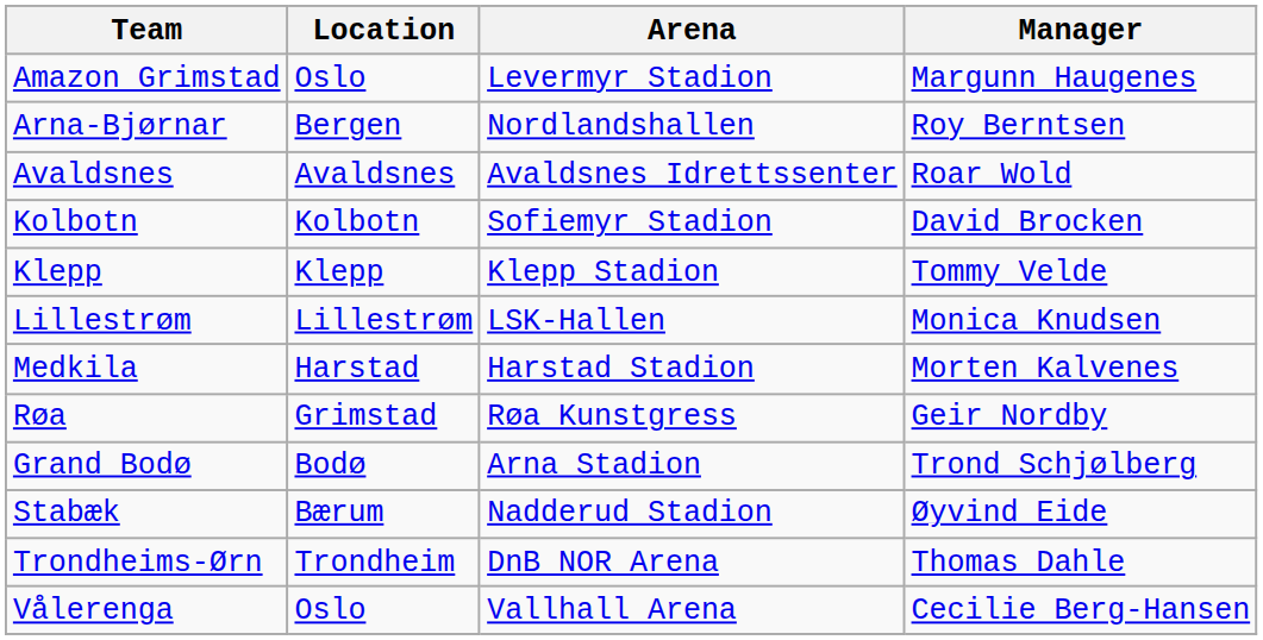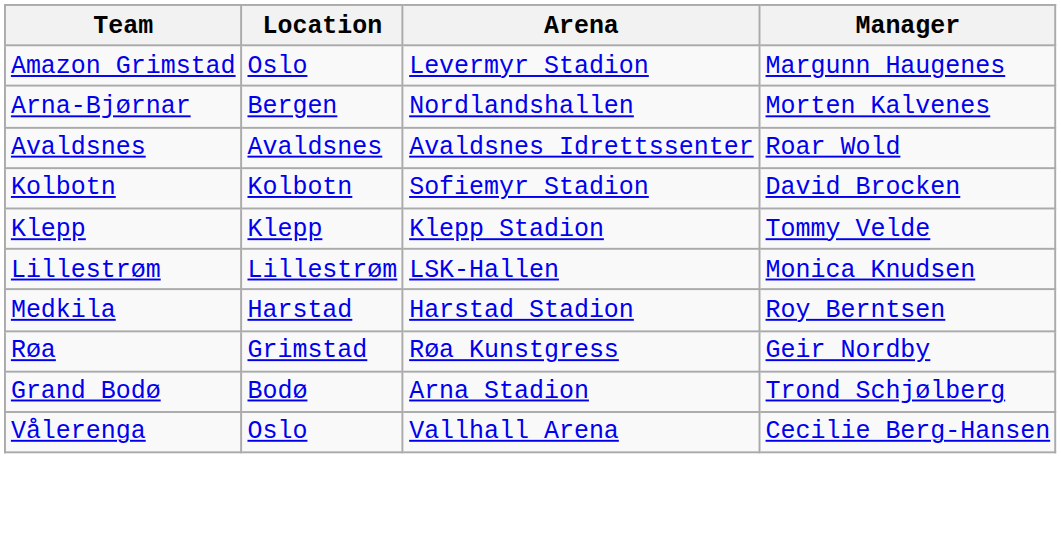 <table class="wikitable sortable" border="1">
 <tr>
 <th>Team</th>
 <th>Location</th>
 <th>Arena</th>
 <th>Manager</th>
 </tr>
 <tr>
 <td><a href='#'>Amazon Grimstad</a></td>
 <td><a href='#'>Oslo</a></td>
 <td><a href='#'>Levermyr Stadion</a></td>
 <td><a href='#'>Margunn Haugenes</a></td>
 </tr>
 <tr>
 <td><a href='#'>Arna-Bjørnar</a></td>
 <td><a href='#'>Bergen</a></td>
 <td><a href='#'>Nordlandshallen</a></td>
-<td><a href='#'>Roy Berntsen</a></td>
+<td><a href='#'>Morten Kalvenes</a></td>
 </tr>
 <tr>
 <td><a href='#'>Avaldsnes</a></td>
 <td><a href='#'>Avaldsnes</a></td>
 <td><a href='#'>Avaldsnes Idrettssenter</a></td>
 <td><a href='#'>Roar Wold</a></td>
 </tr>
 <tr>
 <td><a href='#'>Kolbotn</a></td>
 <td><a href='#'>Kolbotn</a></td>
 <td><a href='#'>Sofiemyr Stadion</a></td>
 <td><a href='#'>David Brocken</a></td>
 </tr>
 <tr>
 <td><a href='#'>Klepp</a></td>
 <td><a href='#'>Klepp</a></td>
 <td><a href='#'>Klepp Stadion</a></td>
 <td><a href='#'>Tommy Velde</a></td>
 </tr>
 <tr>
 <td><a href='#'>Lillestrøm</a></td>
 <td><a href='#'>Lillestrøm</a></td>
 <td><a href='#'>LSK-Hallen</a></td>
 <td><a href='#'>Monica Knudsen</a></td>
 </tr>
 <tr>
 <td><a href='#'>Medkila</a></td>
 <td><a href='#'>Harstad</a></td>
 <td><a href='#'>Harstad Stadion</a></td>
-<td><a href='#'>Morten Kalvenes</a></td>
+<td><a href='#'>Roy Berntsen</a></td>
 </tr>
 <tr>
 <td><a href='#'>Røa</a></td>
 <td><a href='#'>Grimstad</a></td>
 <td><a href='#'>Røa Kunstgress</a></td>
 <td><a href='#'>Geir Nordby</a></td>
 </tr>
 <tr>
 <td><a href='#'>Grand Bodø</a></td>
 <td><a href='#'>Bodø</a></td>
 <td><a href='#'>Arna Stadion</a></td>
 <td><a href='#'>Trond Schjølberg</a></td>
 </tr>
 <tr>
-<td><a href='#'>Stabæk</a></td>
-<td><a href='#'>Bærum</a></td>
-<td><a href='#'>Nadderud Stadion</a></td>
-<td><a href='#'>Øyvind Eide</a></td>
-</tr>
-<tr>
-<td><a href='#'>Trondheims-Ørn</a></td>
-<td><a href='#'>Trondheim</a></td>
-<td><a href='#'>DnB NOR Arena</a></td>
-<td><a href='#'>Thomas Dahle</a></td>
-</tr>
-<tr>
 <td><a href='#'>Vålerenga</a></td>
 <td><a href='#'>Oslo</a></td>
 <td><a href='#'>Vallhall Arena</a></td>
 <td><a href='#'>Cecilie Berg-Hansen</a></td>
 </tr>
 </table>
